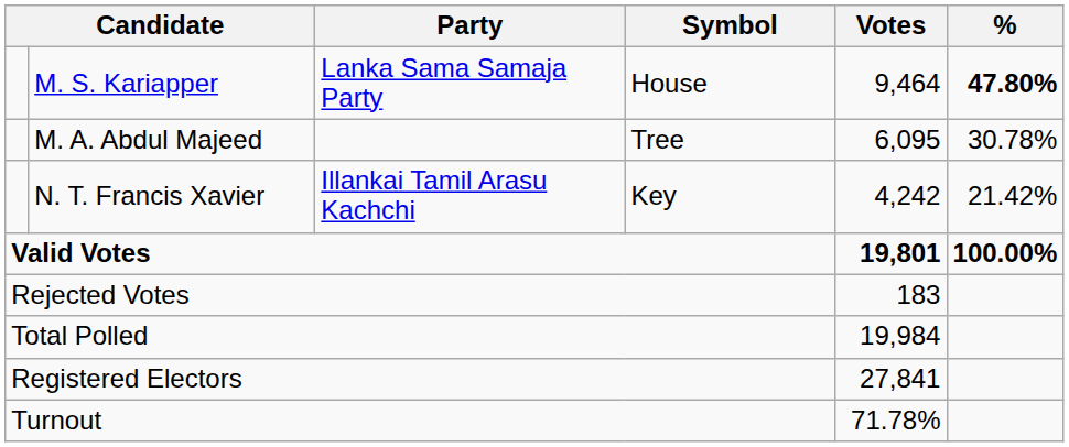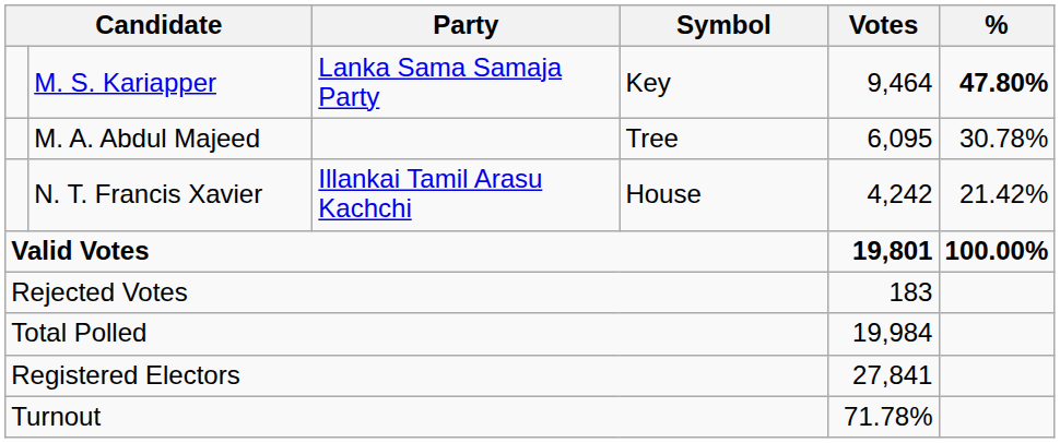 <table class="wikitable" border="1" style="text-align:right;">
 <tr>
 <th align=left colspan=2 width="180">Candidate</th>
 <th align=left width="180">Party</th>
 <th align=left width="120">Symbol</th>
 <th align=left width="60">Votes</th>
 <th align=left width="60">%</th>
 </tr>
 <tr>
 <td bgcolor=> </td>
 <td align=left><a href='#'>M. S. Kariapper</a></td>
 <td align=left><a href='#'>Lanka Sama Samaja Party</a></td>
-<td align=left>House</td>
+<td align=left>Key</td>
 <td>9,464</td>
 <td><strong>47.80%</strong></td>
 </tr>
 <tr>
 <td></td>
 <td align=left>M. A. Abdul Majeed</td>
 <td></td>
 <td align=left>Tree</td>
 <td>6,095</td>
 <td>30.78%</td>
 </tr>
 <tr>
 <td bgcolor=> </td>
 <td align=left>N. T. Francis Xavier</td>
 <td align=left><a href='#'>Illankai Tamil Arasu Kachchi</a></td>
-<td align=left>Key</td>
+<td align=left>House</td>
 <td>4,242</td>
 <td>21.42%</td>
 </tr>
 <tr>
 <td align=left colspan=4><strong>Valid Votes</strong></td>
 <td><strong>19,801</strong></td>
 <td><strong>100.00%</strong></td>
 </tr>
 <tr>
 <td align=left colspan=4>Rejected Votes</td>
 <td>183</td>
 <td></td>
 </tr>
 <tr>
 <td align=left colspan=4>Total Polled</td>
 <td>19,984</td>
 <td></td>
 </tr>
 <tr>
 <td align=left colspan=4>Registered Electors</td>
 <td>27,841</td>
 <td></td>
 </tr>
 <tr>
 <td align=left colspan=4>Turnout</td>
 <td>71.78%</td>
 <td></td>
 </tr>
 </table>
